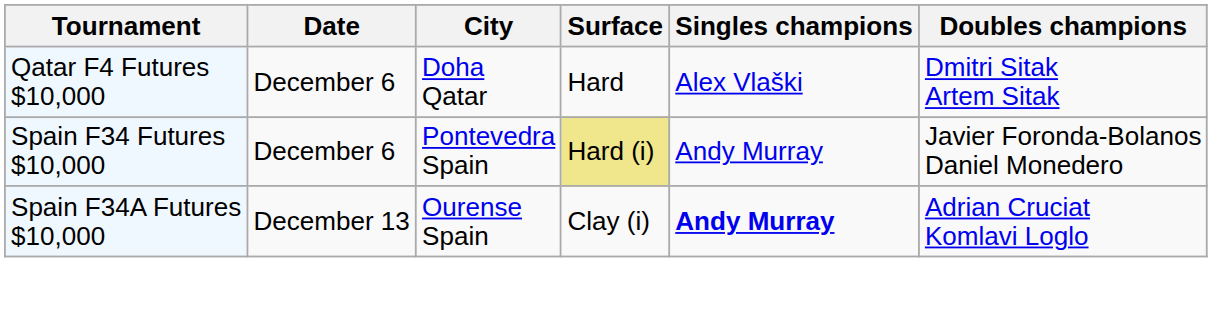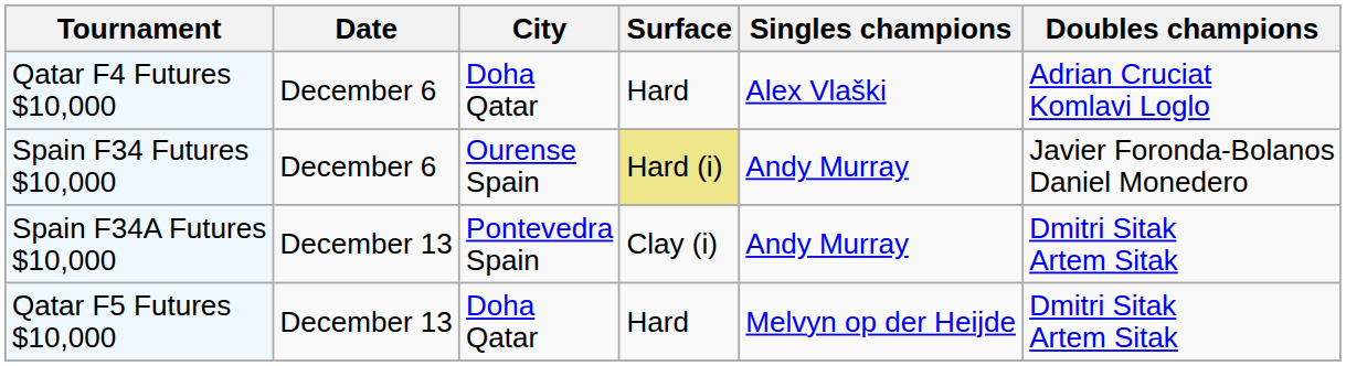 <table class="sortable wikitable" style="font-size:90%">
 <tr>
 <th>Tournament</th>
 <th>Date</th>
 <th>City</th>
 <th>Surface</th>
 <th>Singles champions</th>
 <th>Doubles champions</th>
 </tr>
 <tr>
 <td style="background:#f0f8ff;">Qatar F4 Futures<br>$10,000</td>
 <td>December 6</td>
 <td><a href='#'>Doha</a><br>Qatar</td>
 <td>Hard</td>
 <td> <a href='#'>Alex Vlaški</a></td>
-<td> <a href='#'>Dmitri Sitak</a><br> <a href='#'>Artem Sitak</a></td>
+<td> <a href='#'>Adrian Cruciat</a><br> <a href='#'>Komlavi Loglo</a></td>
 </tr>
 <tr>
 <td style="background:#f0f8ff;">Spain F34 Futures<br>$10,000</td>
 <td>December 6</td>
-<td><a href='#'>Pontevedra</a><br>Spain</td>
+<td><a href='#'>Ourense</a><br>Spain</td>
 <td style="background: khaki;">Hard (i)</td>
 <td> <a href='#'>Andy Murray</a></td>
 <td> Javier Foronda-Bolanos<br> Daniel Monedero</td>
 </tr>
 <tr>
 <td style="background:#f0f8ff;">Spain F34A Futures<br>$10,000</td>
 <td>December 13</td>
-<td><a href='#'>Ourense</a><br>Spain</td>
+<td><a href='#'>Pontevedra</a><br>Spain</td>
 <td>Clay (i)</td>
-<td><strong> <a href='#'>Andy Murray</a></strong></td>
-<td> <a href='#'>Adrian Cruciat</a><br> <a href='#'>Komlavi Loglo</a></td>
+<td> <a href='#'>Andy Murray</a></td>
+<td> <a href='#'>Dmitri Sitak</a><br> <a href='#'>Artem Sitak</a></td>
+</tr>
+<tr>
+<td style="background:#f0f8ff;">Qatar F5 Futures<br>$10,000</td>
+<td>December 13</td>
+<td><a href='#'>Doha</a><br>Qatar</td>
+<td>Hard</td>
+<td> <a href='#'>Melvyn op der Heijde</a></td>
+<td> <a href='#'>Dmitri Sitak</a><br> <a href='#'>Artem Sitak</a></td>
 </tr>
 </table>
